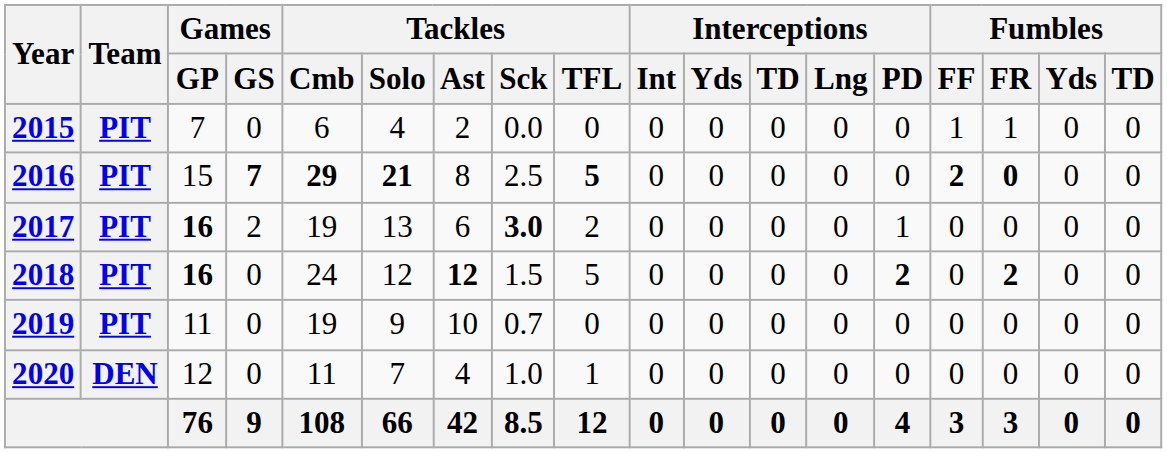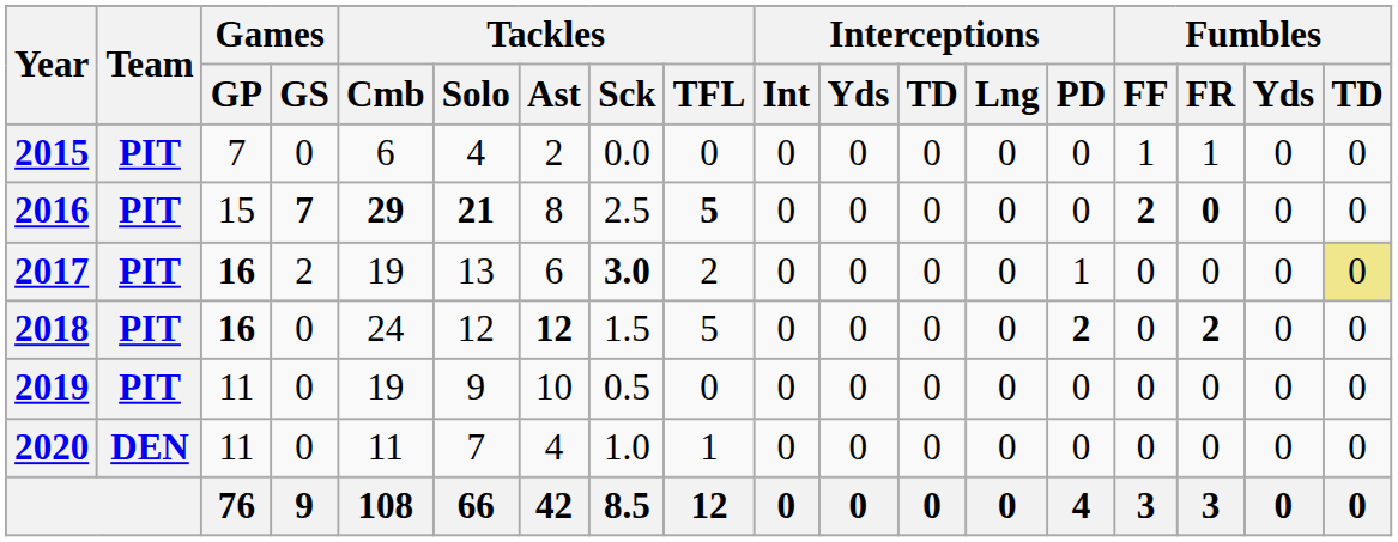 <table class="wikitable" style="text-align:center">
 <tr>
 <th rowspan="2">Year</th>
 <th rowspan="2">Team</th>
 <th colspan="2">Games</th>
 <th colspan="5">Tackles</th>
 <th colspan="5">Interceptions</th>
 <th colspan="4">Fumbles</th>
 </tr>
 <tr>
 <th>GP</th>
 <th>GS</th>
 <th>Cmb</th>
 <th>Solo</th>
 <th>Ast</th>
 <th>Sck</th>
 <th>TFL</th>
 <th>Int</th>
 <th>Yds</th>
 <th>TD</th>
 <th>Lng</th>
 <th>PD</th>
 <th>FF</th>
 <th>FR</th>
 <th>Yds</th>
 <th>TD</th>
 </tr>
 <tr>
 <th><a href='#'>2015</a></th>
 <th><a href='#'>PIT</a></th>
 <td>7</td>
 <td>0</td>
 <td>6</td>
 <td>4</td>
 <td>2</td>
 <td>0.0</td>
 <td>0</td>
 <td>0</td>
 <td>0</td>
 <td>0</td>
 <td>0</td>
 <td>0</td>
 <td>1</td>
 <td>1</td>
 <td>0</td>
 <td>0</td>
 </tr>
 <tr>
 <th><a href='#'>2016</a></th>
 <th><a href='#'>PIT</a></th>
 <td>15</td>
 <td><strong>7</strong></td>
 <td><strong>29</strong></td>
 <td><strong>21</strong></td>
 <td>8</td>
 <td>2.5</td>
 <td><strong>5</strong></td>
 <td>0</td>
 <td>0</td>
 <td>0</td>
 <td>0</td>
 <td>0</td>
 <td><strong>2</strong></td>
 <td><strong>0</strong></td>
 <td>0</td>
 <td>0</td>
 </tr>
 <tr>
 <th><a href='#'>2017</a></th>
 <th><a href='#'>PIT</a></th>
 <td><strong>16</strong></td>
 <td>2</td>
 <td>19</td>
 <td>13</td>
 <td>6</td>
 <td><strong>3.0</strong></td>
 <td>2</td>
 <td>0</td>
 <td>0</td>
 <td>0</td>
 <td>0</td>
 <td>1</td>
 <td>0</td>
 <td>0</td>
 <td>0</td>
-<td>0</td>
+<td style="background: khaki;">0</td>
 </tr>
 <tr>
 <th><a href='#'>2018</a></th>
 <th><a href='#'>PIT</a></th>
 <td><strong>16</strong></td>
 <td>0</td>
 <td>24</td>
 <td>12</td>
 <td><strong>12</strong></td>
 <td>1.5</td>
 <td>5</td>
 <td>0</td>
 <td>0</td>
 <td>0</td>
 <td>0</td>
 <td><strong>2</strong></td>
 <td>0</td>
 <td><strong>2</strong></td>
 <td>0</td>
 <td>0</td>
 </tr>
 <tr>
 <th><a href='#'>2019</a></th>
 <th><a href='#'>PIT</a></th>
 <td>11</td>
 <td>0</td>
 <td>19</td>
 <td>9</td>
 <td>10</td>
-<td>0.7</td>
+<td>0.5</td>
 <td>0</td>
 <td>0</td>
 <td>0</td>
 <td>0</td>
 <td>0</td>
 <td>0</td>
 <td>0</td>
 <td>0</td>
 <td>0</td>
 <td>0</td>
 </tr>
 <tr>
 <th><a href='#'>2020</a></th>
 <th><a href='#'>DEN</a></th>
-<td>12</td>
+<td>11</td>
 <td>0</td>
 <td>11</td>
 <td>7</td>
 <td>4</td>
 <td>1.0</td>
 <td>1</td>
 <td>0</td>
 <td>0</td>
 <td>0</td>
 <td>0</td>
 <td>0</td>
 <td>0</td>
 <td>0</td>
 <td>0</td>
 <td>0</td>
 </tr>
 <tr>
 <th colspan="2"></th>
 <th>76</th>
 <th>9</th>
 <th>108</th>
 <th>66</th>
 <th>42</th>
 <th>8.5</th>
 <th>12</th>
 <th>0</th>
 <th>0</th>
 <th>0</th>
 <th>0</th>
 <th>4</th>
 <th>3</th>
 <th>3</th>
 <th>0</th>
 <th>0</th>
 </tr>
 </table>
